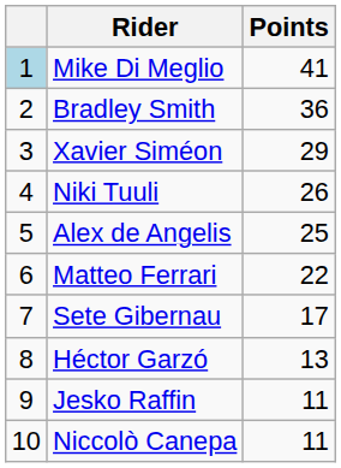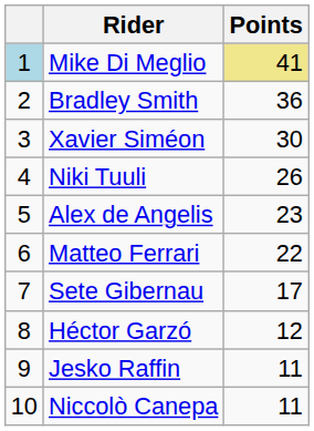 <table class="wikitable" style="font-size: 95%;">
 <tr>
 <th></th>
 <th>Rider</th>
 <th>Points</th>
 </tr>
 <tr>
 <td align=center style="background: lightblue;">1</td>
 <td> <a href='#'>Mike Di Meglio</a></td>
-<td align=right>41</td>
+<td align=right style="background: khaki;">41</td>
 </tr>
 <tr>
 <td align=center>2</td>
 <td> <a href='#'>Bradley Smith</a></td>
 <td align=right>36</td>
 </tr>
 <tr>
 <td align=center>3</td>
 <td> <a href='#'>Xavier Siméon</a></td>
-<td align=right>29</td>
+<td align=right>30</td>
 </tr>
 <tr>
 <td align=center>4</td>
 <td> <a href='#'>Niki Tuuli</a></td>
 <td align=right>26</td>
 </tr>
 <tr>
 <td align=center>5</td>
 <td> <a href='#'>Alex de Angelis</a></td>
-<td align=right>25</td>
+<td align=right>23</td>
 </tr>
 <tr>
 <td align=center>6</td>
 <td> <a href='#'>Matteo Ferrari</a></td>
 <td align=right>22</td>
 </tr>
 <tr>
 <td align=center>7</td>
 <td> <a href='#'>Sete Gibernau</a></td>
 <td align=right>17</td>
 </tr>
 <tr>
 <td align=center>8</td>
 <td> <a href='#'>Héctor Garzó</a></td>
-<td align=right>13</td>
+<td align=right>12</td>
 </tr>
 <tr>
 <td align=center>9</td>
 <td> <a href='#'>Jesko Raffin</a></td>
 <td align=right>11</td>
 </tr>
 <tr>
 <td align=center>10</td>
 <td> <a href='#'>Niccolò Canepa</a></td>
 <td align=right>11</td>
 </tr>
 </table>
